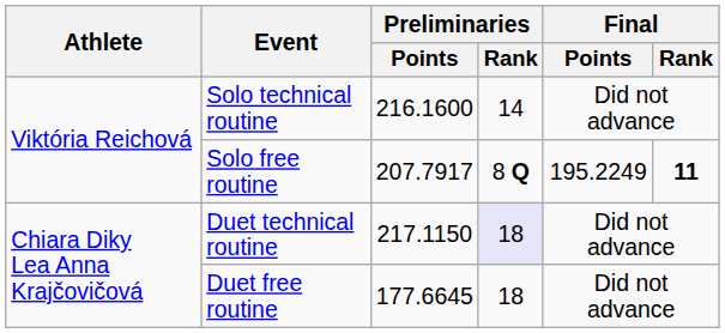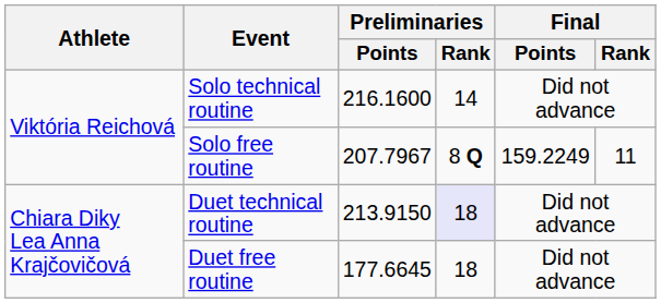 <table class="wikitable" style="text-align:center; font-size:90%; width:50%;">
 <tr>
 <th rowspan="2">Athlete</th>
 <th rowspan="2">Event</th>
 <th colspan="2">Preliminaries</th>
 <th colspan="2">Final</th>
 </tr>
 <tr style="font-size:95%">
 <th>Points</th>
 <th>Rank</th>
 <th>Points</th>
 <th>Rank</th>
 </tr>
 <tr>
 <td align=left rowspan=2><a href='#'>Viktória Reichová</a></td>
 <td align=left><a href='#'>Solo technical routine</a></td>
 <td>216.1600</td>
 <td>14</td>
 <td colspan=2>Did not advance</td>
 </tr>
 <tr>
 <td align=left><a href='#'>Solo free routine</a></td>
-<td>207.7917</td>
+<td>207.7967</td>
 <td>8 <strong>Q</strong></td>
-<td>195.2249</td>
-<td><strong>11</strong></td>
+<td>159.2249</td>
+<td>11</td>
 </tr>
 <tr>
 <td align=left rowspan=2><a href='#'>Chiara Diky</a><br><a href='#'>Lea Anna Krajčovičová</a></td>
 <td align=left><a href='#'>Duet technical routine</a></td>
-<td>217.1150</td>
+<td>213.9150</td>
 <td style="background: lavender;">18</td>
 <td colspan=2>Did not advance</td>
 </tr>
 <tr>
 <td align=left><a href='#'>Duet free routine</a></td>
 <td>177.6645</td>
 <td>18</td>
 <td colspan=2>Did not advance</td>
 </tr>
 </table>
